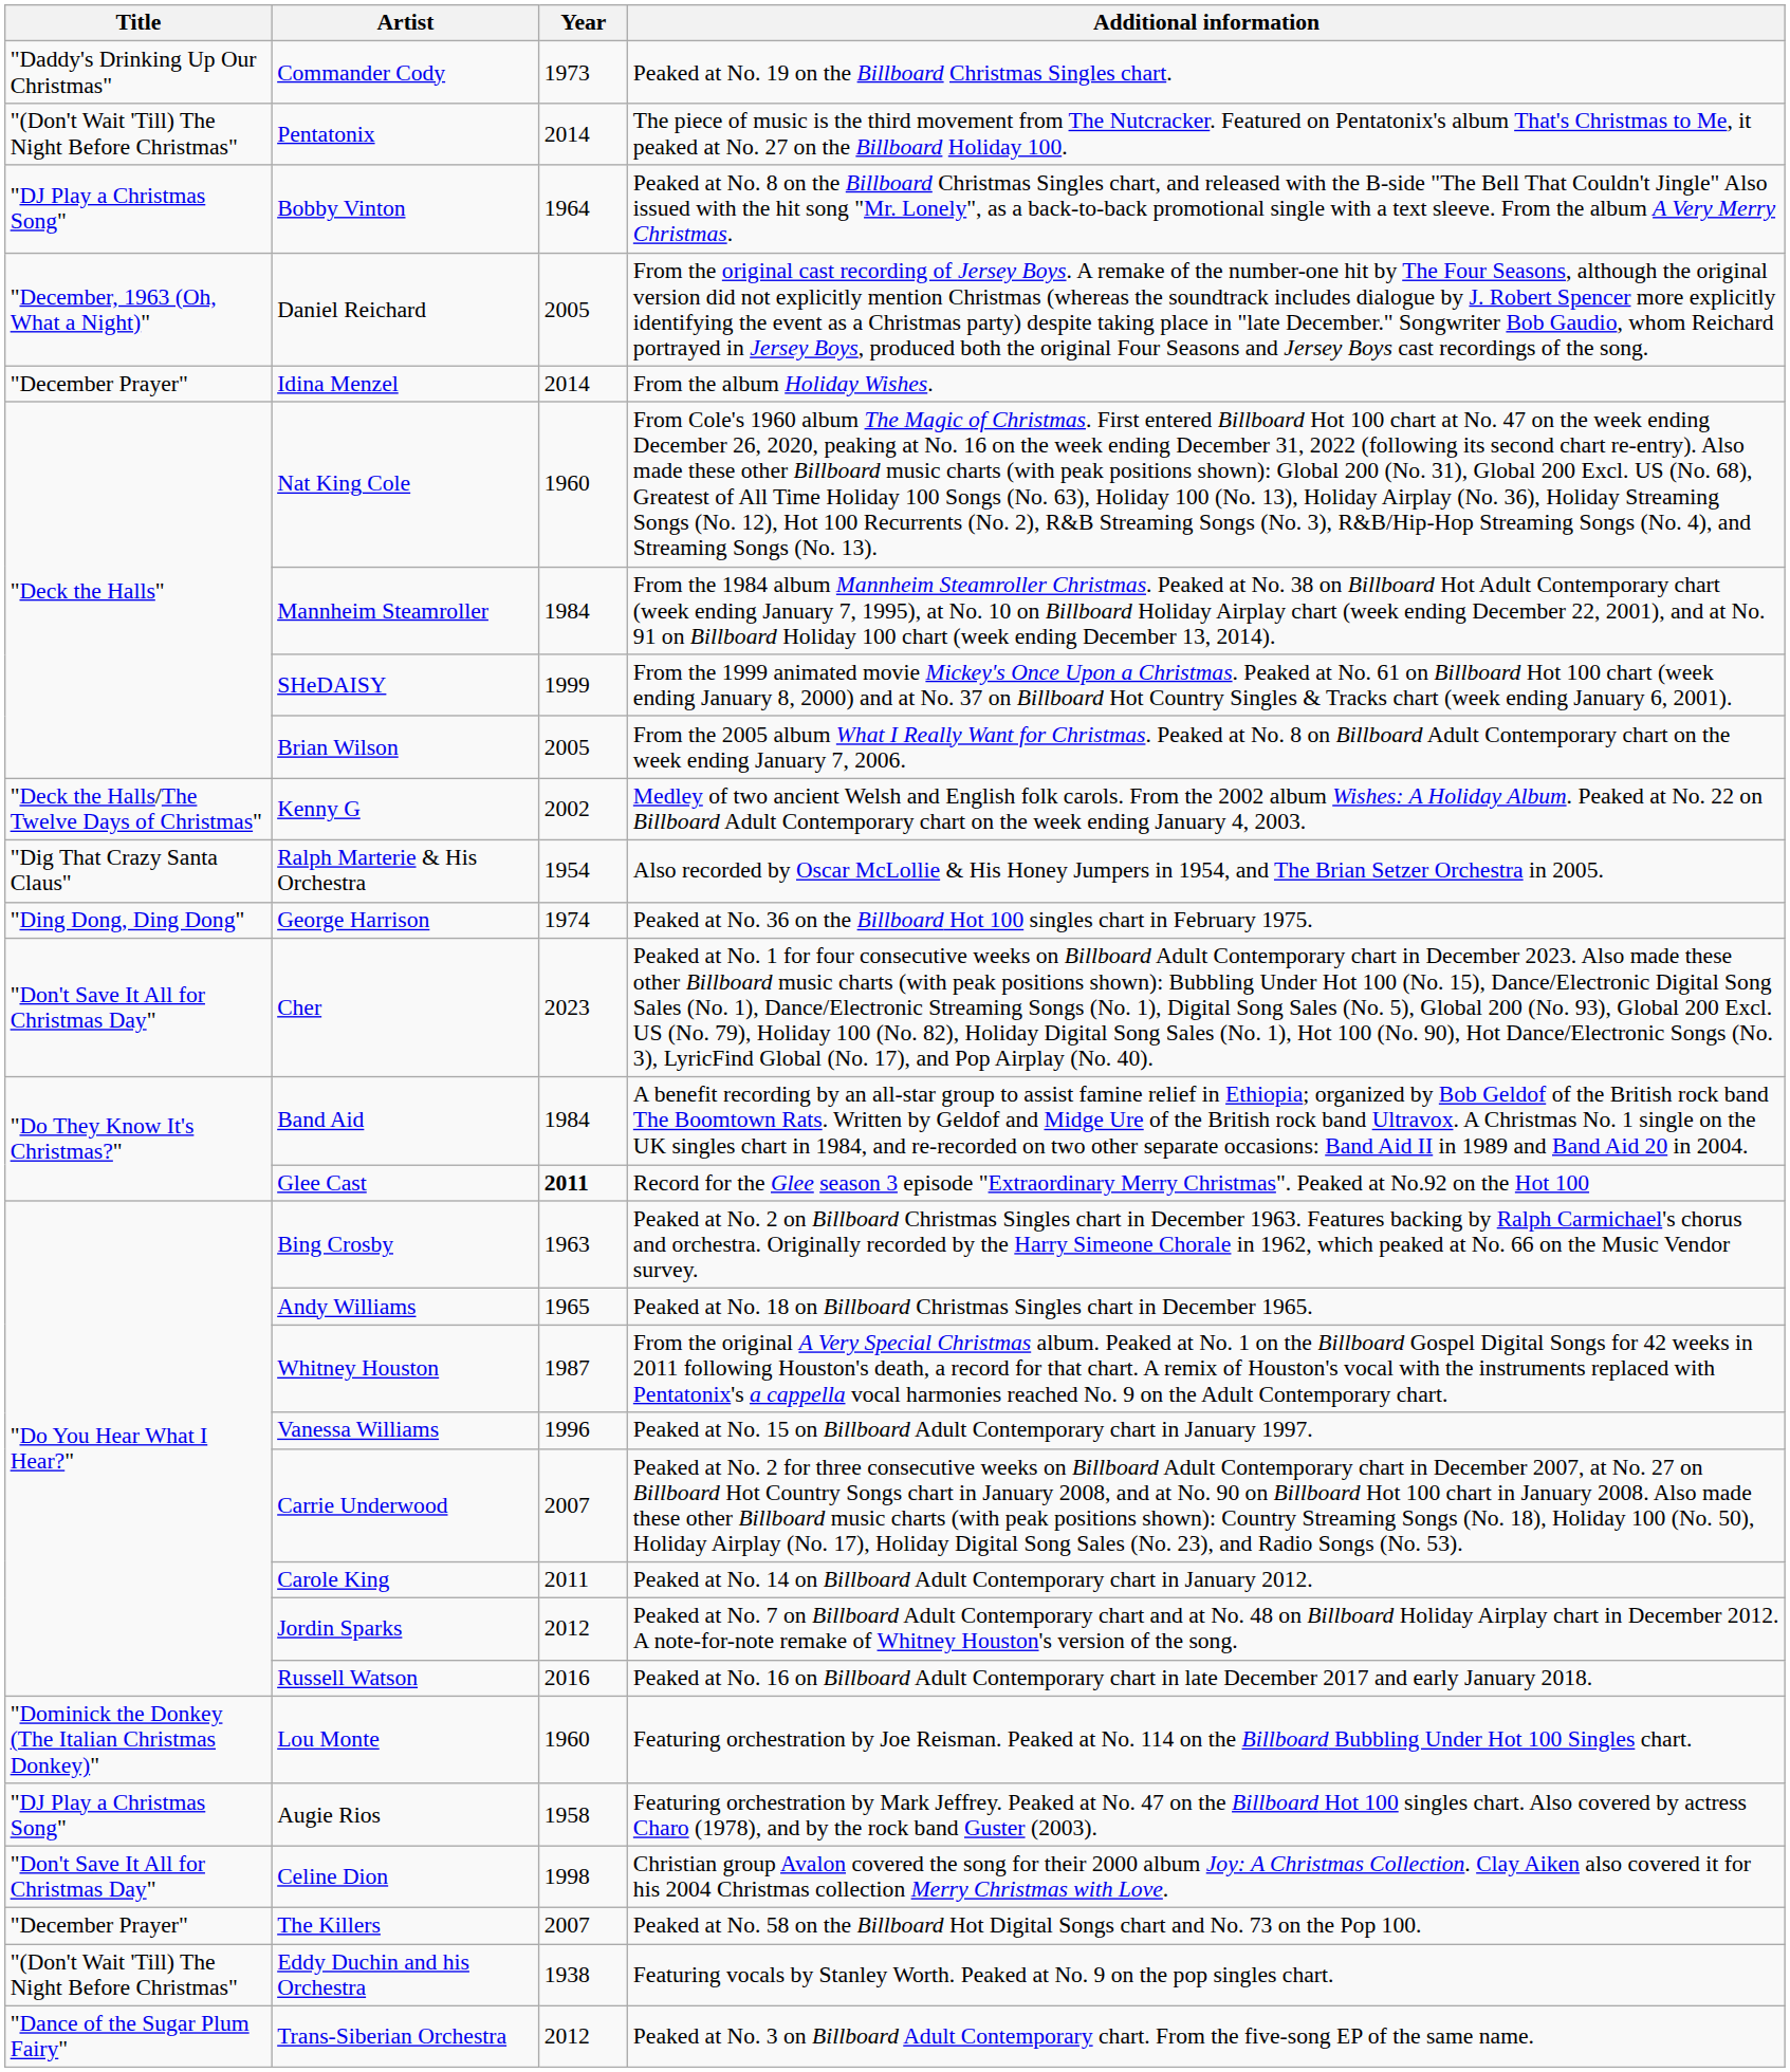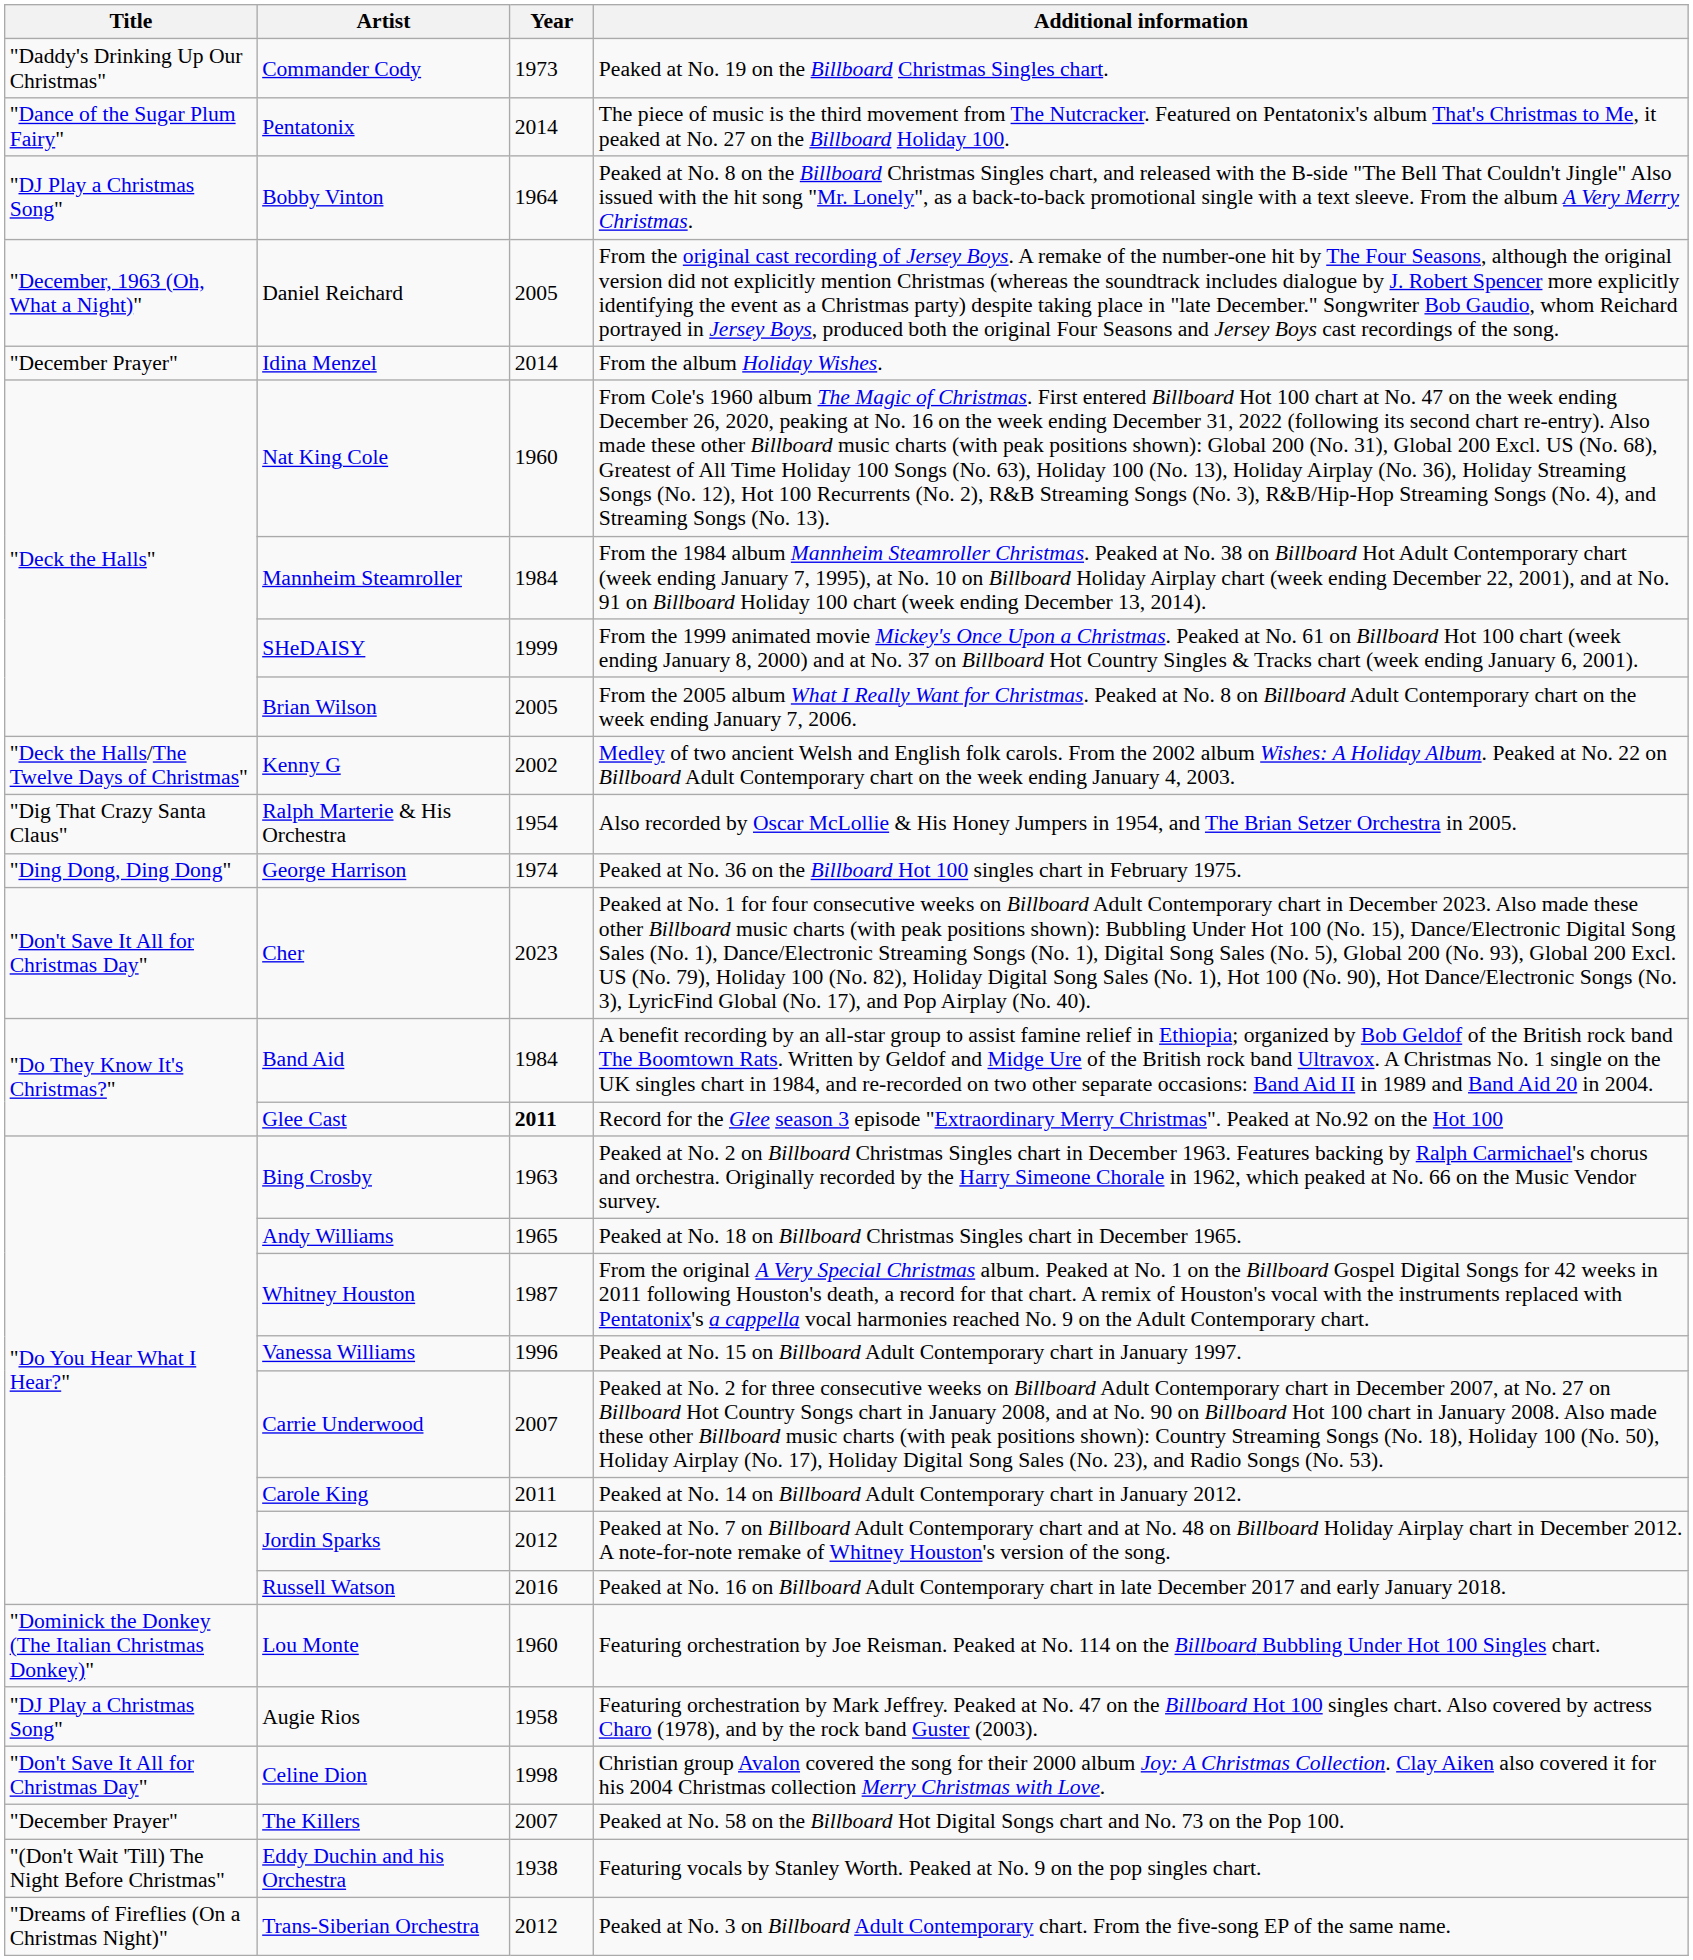 <table class="wikitable sortable" style="text-align: left;" width="auto">
 <tr>
 <th scope="col" style="width: 15%">Title</th>
 <th scope="col" style="width: 15%">Artist</th>
 <th scope="col" style="width: 5%">Year</th>
 <th class="unsortable" scope="col">Additional information</th>
 </tr>
 <tr>
 <td>"Daddy's Drinking Up Our Christmas"</td>
 <td><a href='#'>Commander Cody</a></td>
 <td>1973</td>
 <td>Peaked at No. 19 on the <a href='#'><em>Billboard</em></a> <a href='#'>Christmas Singles chart</a>.</td>
 </tr>
 <tr>
-<td>"(Don't Wait 'Till) The Night Before Christmas"</td>
+<td>"<a href='#'>Dance of the Sugar Plum Fairy</a>"</td>
 <td><a href='#'>Pentatonix</a></td>
 <td>2014</td>
 <td>The piece of music is the third movement from <a href='#'>The Nutcracker</a>.  Featured on Pentatonix's album <a href='#'>That's Christmas to Me</a>, it peaked at No. 27 on the <a href='#'><em>Billboard</em></a> <a href='#'>Holiday 100</a>.</td>
 </tr>
 <tr>
 <td>"<a href='#'>DJ Play a Christmas Song</a>"</td>
 <td><a href='#'>Bobby Vinton</a></td>
 <td>1964</td>
 <td>Peaked at No. 8 on the <a href='#'><em>Billboard</em></a> Christmas Singles chart, and released with the B-side "The Bell That Couldn't Jingle" Also issued with the hit song "<a href='#'>Mr. Lonely</a>", as a back-to-back promotional single with a text sleeve. From the album <em><a href='#'>A Very Merry Christmas</a></em>.</td>
 </tr>
 <tr>
 <td>"<a href='#'>December, 1963 (Oh, What a Night)</a>"</td>
 <td>Daniel Reichard</td>
 <td>2005</td>
 <td>From the <a href='#'>original cast recording of <em>Jersey Boys</em></a>. A remake of the number-one hit by <a href='#'>The Four Seasons</a>, although the original version did not explicitly mention Christmas (whereas the soundtrack includes dialogue by <a href='#'>J. Robert Spencer</a> more explicitly identifying the event as a Christmas party) despite taking place in "late December." Songwriter <a href='#'>Bob Gaudio</a>, whom Reichard portrayed in <em><a href='#'>Jersey Boys</a></em>, produced both the original Four Seasons and <em>Jersey Boys</em> cast recordings of the song.</td>
 </tr>
 <tr>
 <td>"December Prayer"</td>
 <td><a href='#'>Idina Menzel</a></td>
 <td>2014</td>
 <td>From the album <em><a href='#'>Holiday Wishes</a></em>.</td>
 </tr>
 <tr>
 <td rowspan=4>"<a href='#'>Deck the Halls</a>"</td>
 <td><a href='#'>Nat King Cole</a></td>
 <td>1960</td>
 <td>From Cole's 1960 album <em><a href='#'>The Magic of Christmas</a></em>. First entered <em>Billboard</em> Hot 100 chart at No. 47 on the week ending December 26, 2020, peaking at No. 16 on the week ending December 31, 2022 (following its second chart re-entry). Also made these other <em>Billboard</em> music charts (with peak positions shown): Global 200 (No. 31), Global 200 Excl. US (No. 68), Greatest of All Time Holiday 100 Songs (No. 63), Holiday 100 (No. 13), Holiday Airplay (No. 36), Holiday Streaming Songs (No. 12), Hot 100 Recurrents (No. 2), R&B Streaming Songs (No. 3), R&B/Hip-Hop Streaming Songs (No. 4), and Streaming Songs (No. 13).</td>
 </tr>
 <tr>
 <td><a href='#'>Mannheim Steamroller</a></td>
 <td>1984</td>
 <td>From the 1984 album <em><a href='#'>Mannheim Steamroller Christmas</a></em>. Peaked at No. 38 on <em>Billboard</em> Hot Adult Contemporary chart (week ending January 7, 1995), at No. 10 on <em>Billboard</em> Holiday Airplay chart (week ending December 22, 2001), and at No. 91 on <em>Billboard</em> Holiday 100 chart (week ending December 13, 2014).</td>
 </tr>
 <tr>
 <td><a href='#'>SHeDAISY</a></td>
 <td>1999</td>
 <td>From the 1999 animated movie <em><a href='#'>Mickey's Once Upon a Christmas</a></em>. Peaked at No. 61 on <em>Billboard</em> Hot 100 chart (week ending January 8, 2000) and at No. 37 on <em>Billboard</em> Hot Country Singles & Tracks chart (week ending January 6, 2001).</td>
 </tr>
 <tr>
 <td><a href='#'>Brian Wilson</a></td>
 <td>2005</td>
 <td>From the 2005 album <em><a href='#'>What I Really Want for Christmas</a></em>. Peaked at No. 8 on <em>Billboard</em> Adult Contemporary chart on the week ending January 7, 2006.</td>
 </tr>
 <tr>
 <td>"<a href='#'>Deck the Halls</a>/<a href='#'>The Twelve Days of Christmas</a>"</td>
 <td><a href='#'>Kenny G</a></td>
 <td>2002</td>
 <td><a href='#'>Medley</a> of two ancient Welsh and English folk carols. From the 2002 album <em><a href='#'>Wishes: A Holiday Album</a></em>. Peaked at No. 22 on <em>Billboard</em> Adult Contemporary chart on the week ending January 4, 2003.</td>
 </tr>
 <tr>
 <td>"Dig That Crazy Santa Claus"</td>
 <td><a href='#'>Ralph Marterie</a> & His Orchestra</td>
 <td>1954</td>
 <td>Also recorded by <a href='#'>Oscar McLollie</a> & His Honey Jumpers in 1954, and <a href='#'>The Brian Setzer Orchestra</a> in 2005.</td>
 </tr>
 <tr>
 <td>"<a href='#'>Ding Dong, Ding Dong</a>"</td>
 <td><a href='#'>George Harrison</a></td>
 <td>1974</td>
 <td>Peaked at No. 36 on the <a href='#'><em>Billboard</em> Hot 100</a> singles chart in February 1975.</td>
 </tr>
 <tr>
 <td>"<a href='#'>Don't Save It All for Christmas Day</a>"</td>
 <td><a href='#'>Cher</a></td>
 <td>2023</td>
 <td>Peaked at No. 1 for four consecutive weeks on <em>Billboard</em> Adult Contemporary chart in December 2023. Also made these other <em>Billboard</em> music charts (with peak positions shown): Bubbling Under Hot 100 (No. 15), Dance/Electronic Digital Song Sales (No. 1), Dance/Electronic Streaming Songs (No. 1), Digital Song Sales (No. 5), Global 200 (No. 93), Global 200 Excl. US (No. 79), Holiday 100 (No. 82), Holiday Digital Song Sales (No. 1), Hot 100 (No. 90), Hot Dance/Electronic Songs (No. 3), LyricFind Global (No. 17), and Pop Airplay (No. 40).</td>
 </tr>
 <tr>
 <td rowspan=2>"<a href='#'>Do They Know It's Christmas?</a>"</td>
 <td><a href='#'>Band Aid</a></td>
 <td>1984</td>
 <td>A benefit recording by an all-star group to assist famine relief in <a href='#'>Ethiopia</a>; organized by <a href='#'>Bob Geldof</a> of the British rock band <a href='#'>The Boomtown Rats</a>. Written by Geldof and <a href='#'>Midge Ure</a> of the British rock band <a href='#'>Ultravox</a>. A Christmas No. 1 single on the UK singles chart in 1984, and re-recorded on two other separate occasions: <a href='#'>Band Aid II</a> in 1989 and <a href='#'>Band Aid 20</a> in 2004.</td>
 </tr>
 <tr>
 <td><a href='#'>Glee Cast</a></td>
 <td><strong>2011</strong></td>
 <td>Record for the <em><a href='#'>Glee</a></em> <a href='#'>season 3</a> episode "<a href='#'>Extraordinary Merry Christmas</a>". Peaked at No.92 on the <a href='#'>Hot 100</a></td>
 </tr>
 <tr>
 <td rowspan=8>"<a href='#'>Do You Hear What I Hear?</a>"</td>
 <td><a href='#'>Bing Crosby</a></td>
 <td>1963</td>
 <td>Peaked at No. 2 on <em>Billboard</em> Christmas Singles chart in December 1963. Features backing by <a href='#'>Ralph Carmichael</a>'s chorus and orchestra. Originally recorded by the <a href='#'>Harry Simeone Chorale</a> in 1962, which peaked at No. 66 on the Music Vendor survey.</td>
 </tr>
 <tr>
 <td><a href='#'>Andy Williams</a></td>
 <td>1965</td>
 <td>Peaked at No. 18 on <em>Billboard</em> Christmas Singles chart in December 1965.</td>
 </tr>
 <tr>
 <td><a href='#'>Whitney Houston</a></td>
 <td>1987</td>
 <td>From the original <em><a href='#'>A Very Special Christmas</a></em> album. Peaked at No. 1 on the <em>Billboard</em> Gospel Digital Songs for 42 weeks in 2011 following Houston's death, a record for that chart. A remix of Houston's vocal with the instruments replaced with <a href='#'>Pentatonix</a>'s <em><a href='#'>a cappella</a></em> vocal harmonies reached No. 9 on the Adult Contemporary chart.</td>
 </tr>
 <tr>
 <td><a href='#'>Vanessa Williams</a></td>
 <td>1996</td>
 <td>Peaked at No. 15 on <em>Billboard</em> Adult Contemporary chart in January 1997.</td>
 </tr>
 <tr>
 <td><a href='#'>Carrie Underwood</a></td>
 <td>2007</td>
 <td>Peaked at No. 2 for three consecutive weeks on <em>Billboard</em> Adult Contemporary chart in December 2007, at No. 27 on <em>Billboard</em> Hot Country Songs chart in January 2008, and at No. 90 on <em>Billboard</em> Hot 100 chart in January 2008. Also made these other <em>Billboard</em> music charts (with peak positions shown): Country Streaming Songs (No. 18), Holiday 100 (No. 50), Holiday Airplay (No. 17), Holiday Digital Song Sales (No. 23), and Radio Songs (No. 53).</td>
 </tr>
 <tr>
 <td><a href='#'>Carole King</a></td>
 <td>2011</td>
 <td>Peaked at No. 14 on <em>Billboard</em> Adult Contemporary chart in January 2012.</td>
 </tr>
 <tr>
 <td><a href='#'>Jordin Sparks</a></td>
 <td>2012</td>
 <td>Peaked at No. 7 on <em>Billboard</em> Adult Contemporary chart and at No. 48 on <em>Billboard</em> Holiday Airplay chart in December 2012. A note-for-note remake of <a href='#'>Whitney Houston</a>'s version of the song.</td>
 </tr>
 <tr>
 <td><a href='#'>Russell Watson</a></td>
 <td>2016</td>
 <td>Peaked at No. 16 on <em>Billboard</em> Adult Contemporary chart in late December 2017 and early January 2018.</td>
 </tr>
 <tr>
 <td>"<a href='#'>Dominick the Donkey (The Italian Christmas Donkey)</a>"</td>
 <td><a href='#'>Lou Monte</a></td>
 <td>1960</td>
 <td>Featuring orchestration by Joe Reisman. Peaked at No. 114 on the <a href='#'><em>Billboard</em> Bubbling Under Hot 100 Singles</a> chart.</td>
 </tr>
 <tr>
 <td>"<a href='#'>DJ Play a Christmas Song</a>"</td>
 <td>Augie Rios</td>
 <td>1958</td>
 <td>Featuring orchestration by Mark Jeffrey. Peaked at No. 47 on the <a href='#'><em>Billboard</em> Hot 100</a> singles chart. Also covered by actress <a href='#'>Charo</a> (1978), and by the rock band <a href='#'>Guster</a> (2003).</td>
 </tr>
 <tr>
 <td>"<a href='#'>Don't Save It All for Christmas Day</a>"</td>
 <td><a href='#'>Celine Dion</a></td>
 <td>1998</td>
 <td>Christian group <a href='#'>Avalon</a> covered the song for their 2000 album <em><a href='#'>Joy: A Christmas Collection</a></em>. <a href='#'>Clay Aiken</a> also covered it for his 2004 Christmas collection <em><a href='#'>Merry Christmas with Love</a></em>.</td>
 </tr>
 <tr>
 <td>"December Prayer"</td>
 <td><a href='#'>The Killers</a></td>
 <td>2007</td>
 <td>Peaked at No. 58 on the <em>Billboard</em> Hot Digital Songs chart and No. 73 on the Pop 100.</td>
 </tr>
 <tr>
 <td>"(Don't Wait 'Till) The Night Before Christmas"</td>
 <td><a href='#'>Eddy Duchin and his Orchestra</a></td>
 <td>1938</td>
 <td>Featuring vocals by Stanley Worth. Peaked at No. 9 on the pop singles chart.</td>
 </tr>
 <tr>
-<td>"<a href='#'>Dance of the Sugar Plum Fairy</a>"</td>
+<td>"Dreams of Fireflies (On a Christmas Night)"</td>
 <td><a href='#'>Trans-Siberian Orchestra</a></td>
 <td>2012</td>
 <td>Peaked at No. 3 on <em>Billboard</em> <a href='#'>Adult Contemporary</a> chart. From the five-song EP of the same name.</td>
 </tr>
 </table>
